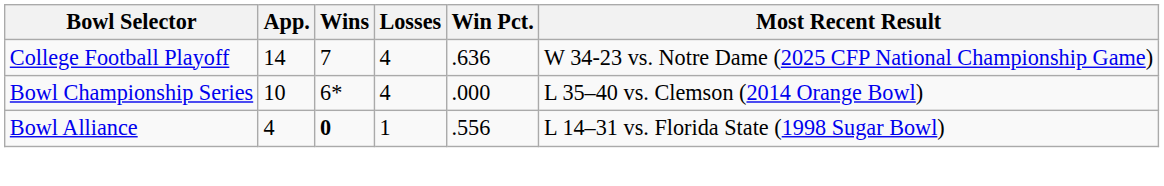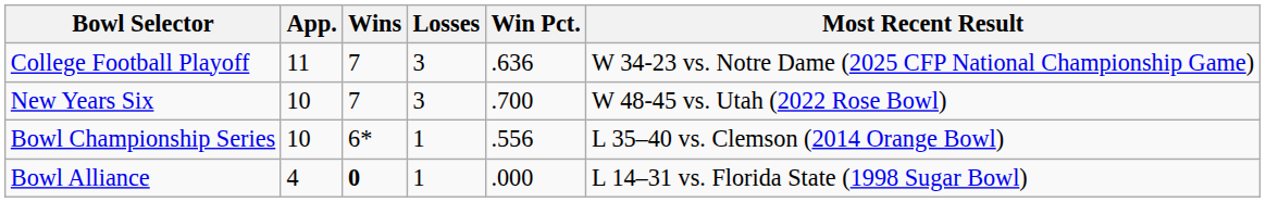 <table class="wikitable">
 <tr>
 <th>Bowl Selector</th>
 <th>App.</th>
 <th>Wins</th>
 <th>Losses</th>
 <th>Win Pct.</th>
 <th>Most Recent Result</th>
 </tr>
 <tr>
 <td><a href='#'>College Football Playoff</a></td>
-<td>14</td>
+<td>11</td>
 <td>7</td>
-<td>4</td>
+<td>3</td>
 <td>.636</td>
 <td>W 34-23 vs. Notre Dame (<a href='#'>2025 CFP National Championship Game</a>)</td>
+</tr>
+<tr>
+<td><a href='#'>New Years Six</a></td>
+<td>10</td>
+<td>7</td>
+<td>3</td>
+<td>.700</td>
+<td>W 48-45 vs. Utah (<a href='#'>2022 Rose Bowl</a>)</td>
 </tr>
 <tr>
 <td><a href='#'>Bowl Championship Series</a></td>
 <td>10</td>
 <td>6*</td>
-<td>4</td>
-<td>.000</td>
+<td>1</td>
+<td>.556</td>
 <td>L 35–40 vs. Clemson (<a href='#'>2014 Orange Bowl</a>)</td>
 </tr>
 <tr>
 <td><a href='#'>Bowl Alliance</a></td>
 <td>4</td>
 <td><strong>0</strong></td>
 <td>1</td>
-<td>.556</td>
+<td>.000</td>
 <td>L 14–31 vs. Florida State (<a href='#'>1998 Sugar Bowl</a>)</td>
 </tr>
 </table>
